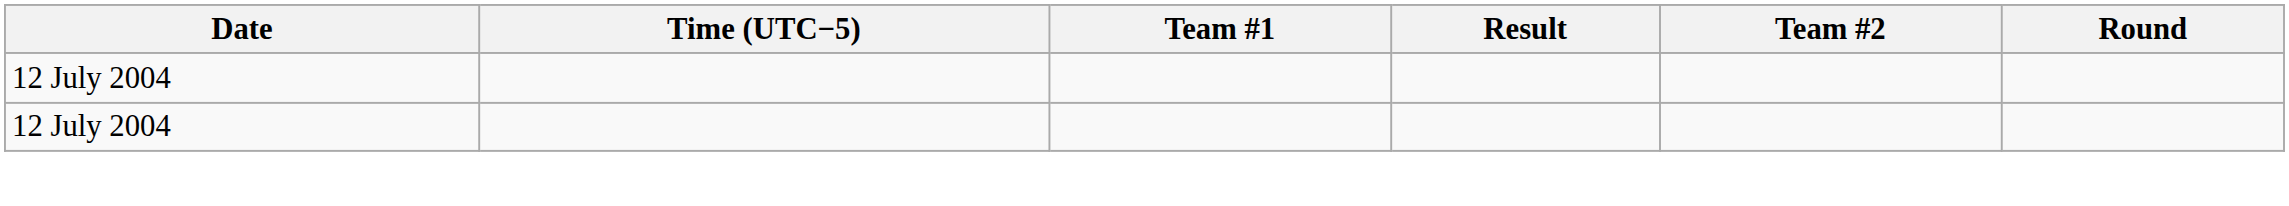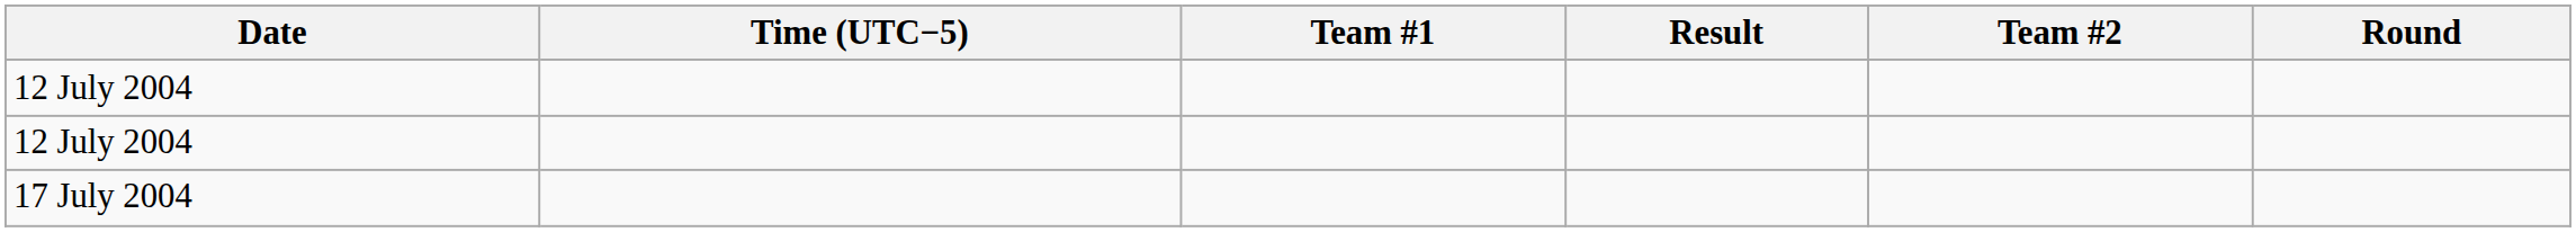 <table class="wikitable" style="text-align: left;;" width="75%">
 <tr>
 <th>Date</th>
 <th>Time (UTC−5)</th>
 <th>Team #1</th>
 <th>Result</th>
 <th>Team #2</th>
 <th>Round</th>
 </tr>
 <tr>
 <td>12 July 2004</td>
 <td></td>
 <td></td>
 <td style="text-align:center;"></td>
 <td></td>
 <td></td>
 </tr>
 <tr>
 <td>12 July 2004</td>
 <td></td>
 <td></td>
 <td style="text-align:center;"></td>
 <td></td>
 <td></td>
 </tr>
+<tr>
+<td>17 July 2004</td>
+<td></td>
+<td></td>
+<td style="text-align:center;"></td>
+<td></td>
+<td></td>
+</tr>
 </table>
